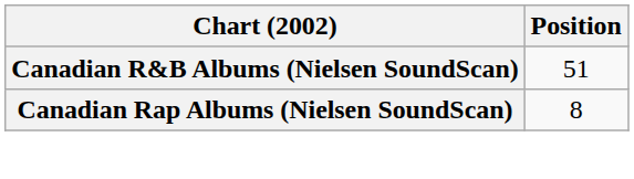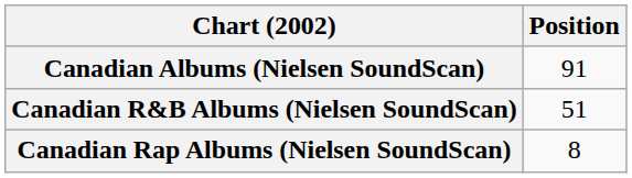 <table class="wikitable plainrowheaders" style="text-align:center">
 <tr>
 <th>Chart (2002)</th>
 <th>Position</th>
+</tr>
+<tr>
+<th scope="row">Canadian Albums (Nielsen SoundScan)</th>
+<td>91</td>
 </tr>
 <tr>
 <th scope="row">Canadian R&B Albums (Nielsen SoundScan)</th>
 <td>51</td>
 </tr>
 <tr>
 <th scope="row">Canadian Rap Albums (Nielsen SoundScan)</th>
 <td>8</td>
 </tr>
 </table>
